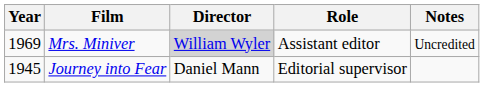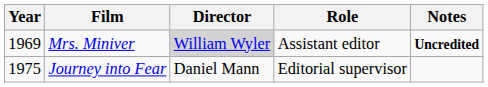 <table class="wikitable">
 <tr>
 <th>Year</th>
 <th>Film</th>
 <th>Director</th>
 <th>Role</th>
 <th>Notes</th>
 </tr>
 <tr>
 <td>1969</td>
 <td><em><a href='#'>Mrs. Miniver</a></em></td>
 <td style="background: lightgrey;"><a href='#'>William Wyler</a></td>
 <td>Assistant editor</td>
-<td><small>Uncredited</small></td>
+<td><strong><small>Uncredited</small></strong></td>
 </tr>
 <tr>
-<td>1945</td>
+<td>1975</td>
 <td><em><a href='#'>Journey into Fear</a></em></td>
 <td>Daniel Mann</td>
 <td>Editorial supervisor</td>
 <td></td>
 </tr>
 </table>
